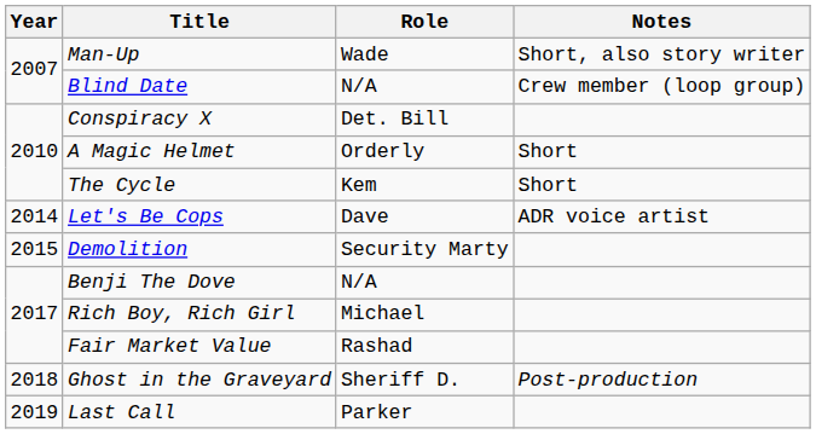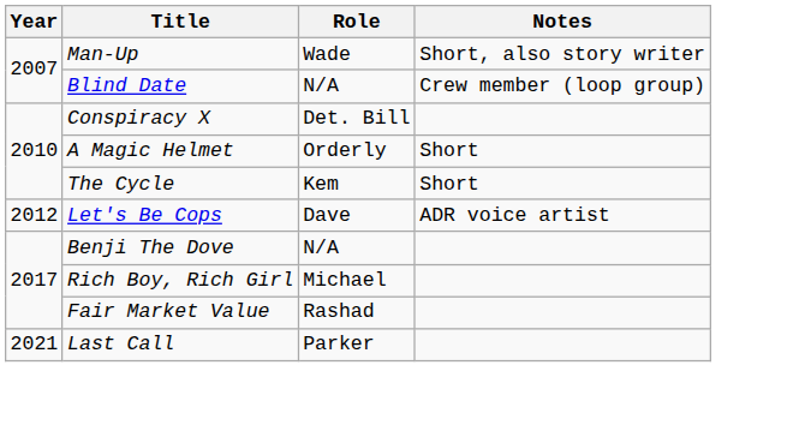 <table class="wikitable sortable">
 <tr>
 <th>Year</th>
 <th>Title</th>
 <th>Role</th>
 <th class="unsortable">Notes</th>
 </tr>
 <tr>
 <td rowspan=2>2007</td>
 <td><em>Man-Up</em></td>
 <td>Wade</td>
 <td>Short, also story writer</td>
 </tr>
 <tr>
 <td><em><a href='#'>Blind Date</a></em></td>
 <td>N/A</td>
 <td>Crew member (loop group)</td>
 </tr>
 <tr>
 <td rowspan=3>2010</td>
 <td><em>Conspiracy X</em></td>
 <td>Det. Bill</td>
 <td></td>
 </tr>
 <tr>
 <td><em>A Magic Helmet</em></td>
 <td>Orderly</td>
 <td>Short</td>
 </tr>
 <tr>
 <td><em>The Cycle</em></td>
 <td>Kem</td>
 <td>Short</td>
 </tr>
 <tr>
-<td>2014</td>
+<td>2012</td>
 <td><em><a href='#'>Let's Be Cops</a></em></td>
 <td>Dave</td>
 <td>ADR voice artist</td>
-</tr>
-<tr>
-<td>2015</td>
-<td><em><a href='#'>Demolition</a></em></td>
-<td>Security Marty</td>
-<td></td>
 </tr>
 <tr>
 <td rowspan=3>2017</td>
 <td><em>Benji The Dove</em></td>
 <td>N/A</td>
 <td></td>
 </tr>
 <tr>
 <td><em>Rich Boy, Rich Girl</em></td>
 <td>Michael</td>
 <td></td>
 </tr>
 <tr>
 <td><em>Fair Market Value</em></td>
 <td>Rashad</td>
 <td></td>
 </tr>
 <tr>
-<td>2018</td>
-<td><em>Ghost in the Graveyard</em></td>
-<td>Sheriff D.</td>
-<td><em>Post-production</em></td>
-</tr>
-<tr>
-<td>2019</td>
+<td>2021</td>
 <td><em>Last Call</em></td>
 <td>Parker</td>
 <td></td>
 </tr>
 </table>
